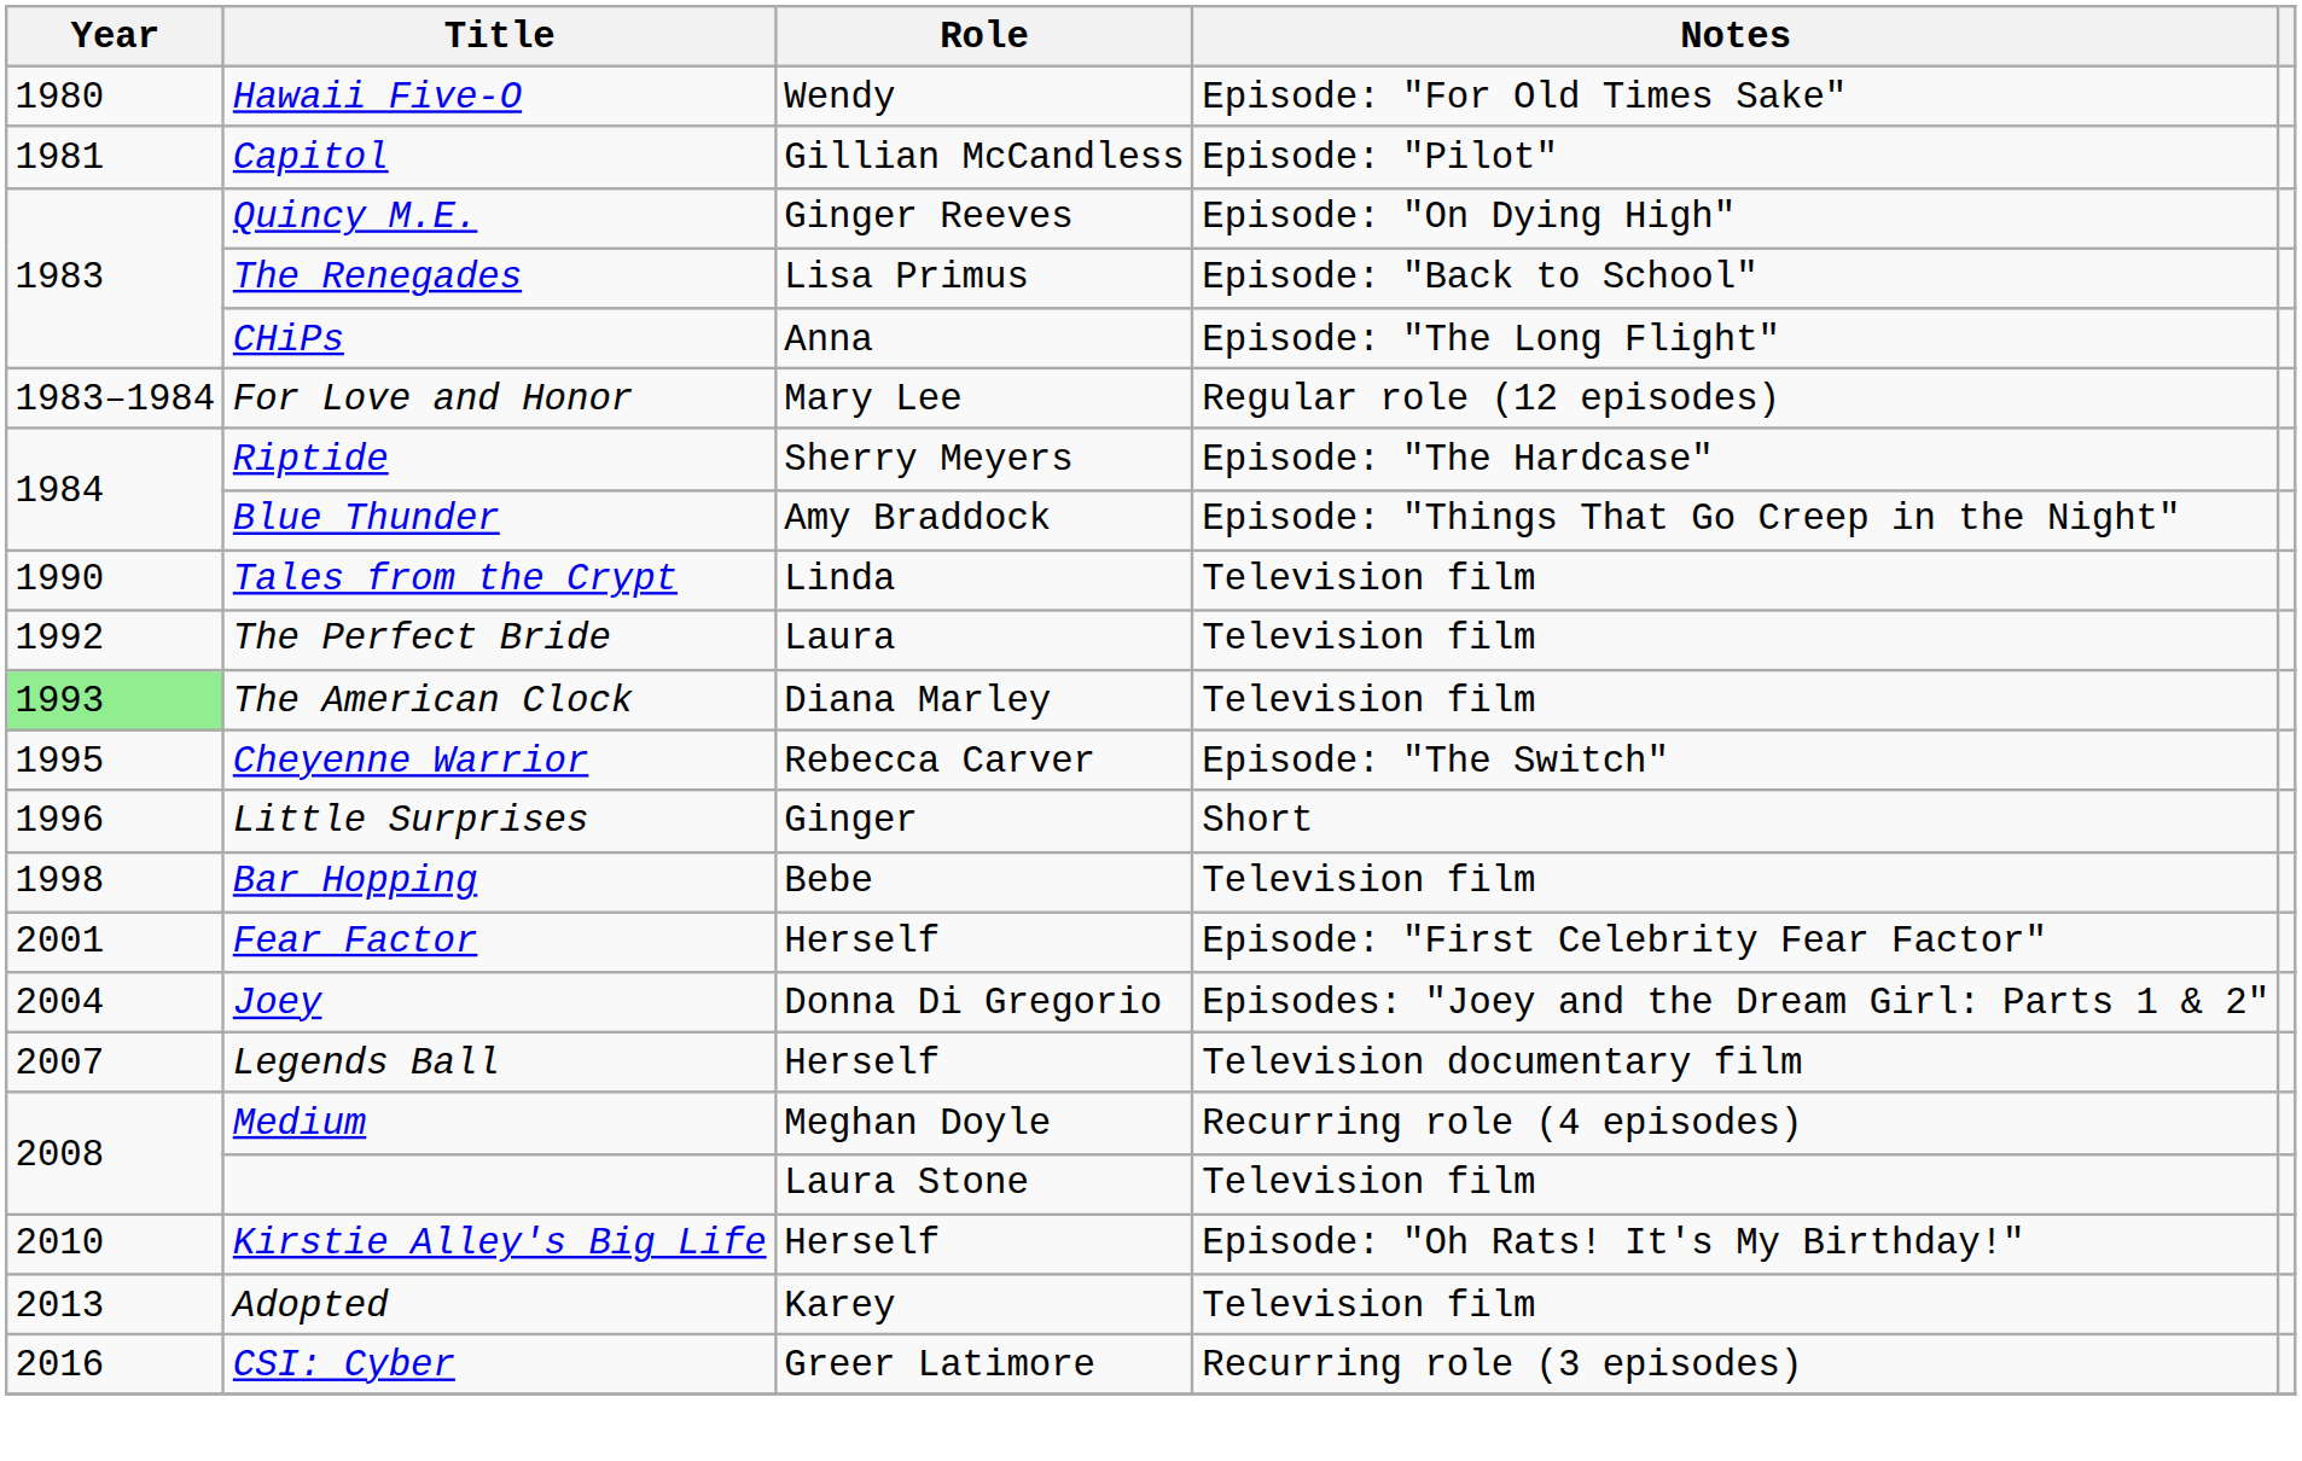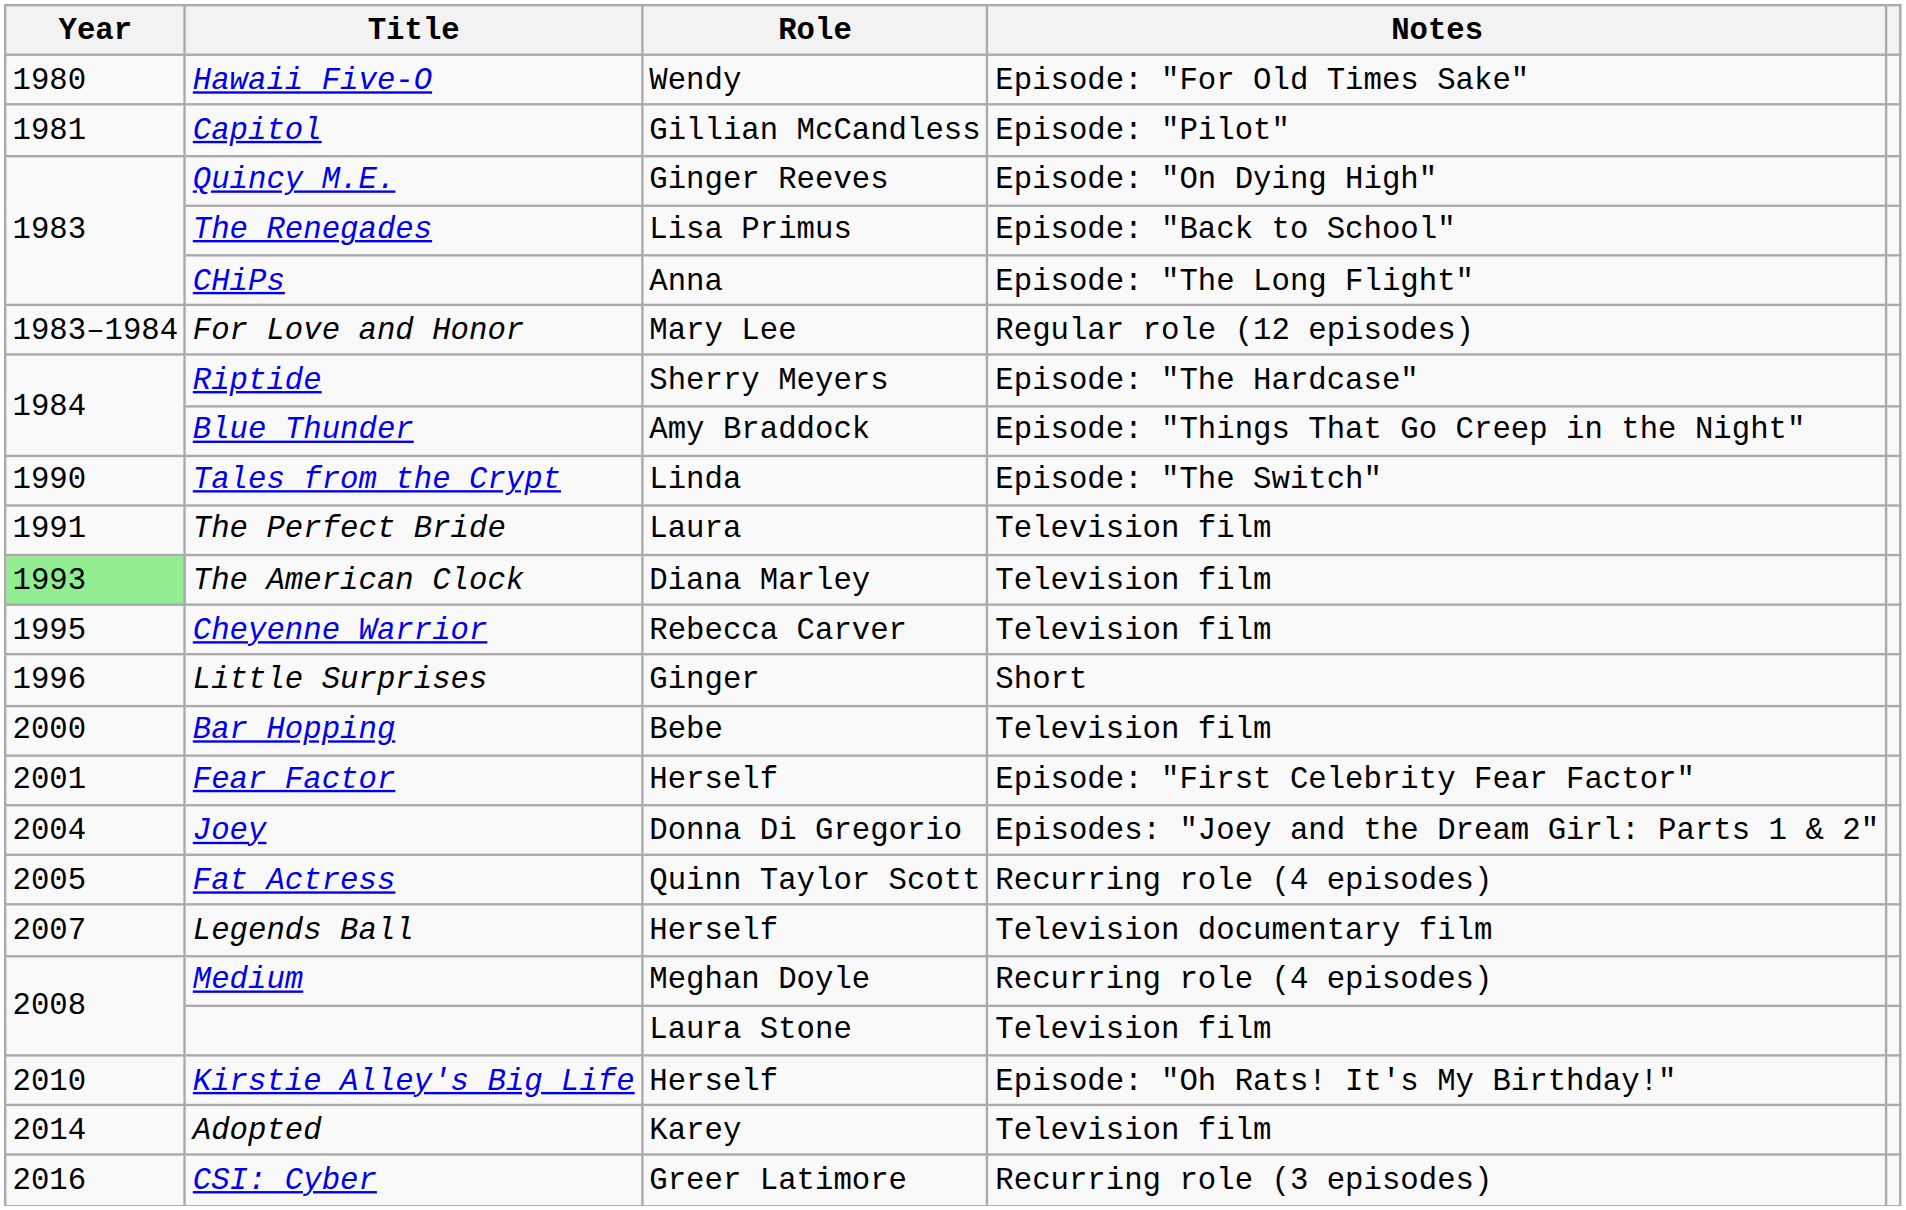 <table class="wikitable sortable">
 <tr>
 <th>Year</th>
 <th>Title</th>
 <th>Role</th>
 <th class="unsortable">Notes</th>
 <th class="unsortable"></th>
 </tr>
 <tr>
 <td>1980</td>
 <td><em><a href='#'>Hawaii Five-O</a></em></td>
 <td>Wendy</td>
 <td>Episode: "For Old Times Sake"</td>
 <td></td>
 </tr>
 <tr>
 <td>1981</td>
 <td><em><a href='#'>Capitol</a></em></td>
 <td>Gillian McCandless</td>
 <td>Episode: "Pilot"</td>
 <td></td>
 </tr>
 <tr>
 <td rowspan="3">1983</td>
 <td><em><a href='#'>Quincy M.E.</a></em></td>
 <td>Ginger Reeves</td>
 <td>Episode: "On Dying High"</td>
 <td></td>
 </tr>
 <tr>
 <td><em><a href='#'>The Renegades</a></em></td>
 <td>Lisa Primus</td>
 <td>Episode: "Back to School"</td>
 <td></td>
 </tr>
 <tr>
 <td><em><a href='#'>CHiPs</a></em></td>
 <td>Anna</td>
 <td>Episode: "The Long Flight"</td>
 <td></td>
 </tr>
 <tr>
 <td>1983–1984</td>
 <td><em>For Love and Honor</em></td>
 <td>Mary Lee</td>
 <td>Regular role (12 episodes)</td>
 <td></td>
 </tr>
 <tr>
 <td rowspan="2">1984</td>
 <td><em><a href='#'>Riptide</a></em></td>
 <td>Sherry Meyers</td>
 <td>Episode: "The Hardcase"</td>
 <td></td>
 </tr>
 <tr>
 <td><em><a href='#'>Blue Thunder</a></em></td>
 <td>Amy Braddock</td>
 <td>Episode: "Things That Go Creep in the Night"</td>
 <td></td>
 </tr>
 <tr>
 <td>1990</td>
 <td><em><a href='#'>Tales from the Crypt</a></em></td>
 <td>Linda</td>
-<td>Television film</td>
+<td>Episode: "The Switch"</td>
 <td></td>
 </tr>
 <tr>
-<td>1992</td>
+<td>1991</td>
 <td><em>The Perfect Bride</em></td>
 <td>Laura</td>
 <td>Television film</td>
 <td></td>
 </tr>
 <tr>
 <td style="background: lightgreen;">1993</td>
 <td><em>The American Clock</em></td>
 <td>Diana Marley</td>
 <td>Television film</td>
 <td></td>
 </tr>
 <tr>
 <td>1995</td>
 <td><em><a href='#'>Cheyenne Warrior</a></em></td>
 <td>Rebecca Carver</td>
-<td>Episode: "The Switch"</td>
+<td>Television film</td>
 <td></td>
 </tr>
 <tr>
 <td>1996</td>
 <td><em>Little Surprises</em></td>
 <td>Ginger</td>
 <td>Short</td>
 <td></td>
 </tr>
 <tr>
-<td>1998</td>
+<td>2000</td>
 <td><em><a href='#'>Bar Hopping</a></em></td>
 <td>Bebe</td>
 <td>Television film</td>
 <td></td>
 </tr>
 <tr>
 <td>2001</td>
 <td><em><a href='#'>Fear Factor</a></em></td>
 <td>Herself</td>
 <td>Episode: "First Celebrity Fear Factor"</td>
 <td></td>
 </tr>
 <tr>
 <td>2004</td>
 <td><em><a href='#'>Joey</a></em></td>
 <td>Donna Di Gregorio</td>
 <td>Episodes: "Joey and the Dream Girl: Parts 1 & 2"</td>
+<td></td>
+</tr>
+<tr>
+<td>2005</td>
+<td><em><a href='#'>Fat Actress</a></em></td>
+<td>Quinn Taylor Scott</td>
+<td>Recurring role (4 episodes)</td>
 <td></td>
 </tr>
 <tr>
 <td>2007</td>
 <td><em>Legends Ball</em></td>
 <td>Herself</td>
 <td>Television documentary film</td>
 <td></td>
 </tr>
 <tr>
 <td rowspan="2">2008</td>
 <td><em><a href='#'>Medium</a></em></td>
 <td>Meghan Doyle</td>
 <td>Recurring role (4 episodes)</td>
 <td></td>
 </tr>
 <tr>
 <td><em></em></td>
 <td>Laura Stone</td>
 <td>Television film</td>
 <td></td>
 </tr>
 <tr>
 <td>2010</td>
 <td><em><a href='#'>Kirstie Alley's Big Life</a></em></td>
 <td>Herself</td>
 <td>Episode: "Oh Rats! It's My Birthday!"</td>
 <td></td>
 </tr>
 <tr>
-<td>2013</td>
+<td>2014</td>
 <td><em>Adopted</em></td>
 <td>Karey</td>
 <td>Television film</td>
 <td></td>
 </tr>
 <tr>
 <td>2016</td>
 <td><em><a href='#'>CSI: Cyber</a></em></td>
 <td>Greer Latimore</td>
 <td>Recurring role (3 episodes)</td>
 <td></td>
 </tr>
 <tr>
 </tr>
 </table>
